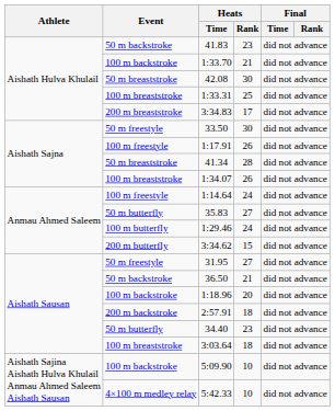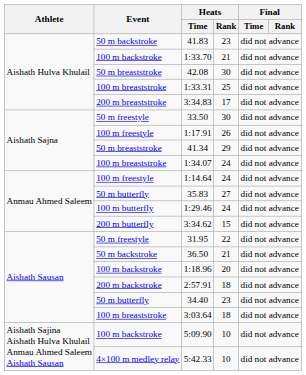 <table class=wikitable style=font-size:90%;text-align:center>
 <tr>
 <th rowspan="2">Athlete</th>
 <th rowspan="2">Event</th>
 <th colspan="2">Heats</th>
 <th colspan="2">Final</th>
 </tr>
 <tr style="font-size:95%">
 <th>Time</th>
 <th>Rank</th>
 <th>Time</th>
 <th>Rank</th>
 </tr>
 <tr>
 <td align=left rowspan=5>Aishath Hulva Khulail</td>
 <td align=left><a href='#'>50 m backstroke</a></td>
 <td>41.83</td>
 <td>23</td>
 <td colspan=2>did not advance</td>
 </tr>
 <tr>
 <td align=left><a href='#'>100 m backstroke</a></td>
 <td>1:33.70</td>
 <td>21</td>
 <td colspan=2>did not advance</td>
 </tr>
 <tr>
 <td align=left><a href='#'>50 m breaststroke</a></td>
 <td>42.08</td>
 <td>30</td>
 <td colspan=2>did not advance</td>
 </tr>
 <tr>
 <td align=left><a href='#'>100 m breaststroke</a></td>
 <td>1:33.31</td>
 <td>25</td>
 <td colspan=2>did not advance</td>
 </tr>
 <tr>
 <td align=left><a href='#'>200 m breaststroke</a></td>
 <td>3:34.83</td>
 <td>17</td>
 <td colspan=2>did not advance</td>
 </tr>
 <tr>
 <td align=left rowspan=4>Aishath Sajna</td>
 <td align=left><a href='#'>50 m freestyle</a></td>
 <td>33.50</td>
 <td>30</td>
 <td colspan=2>did not advance</td>
 </tr>
 <tr>
 <td align=left><a href='#'>100 m freestyle</a></td>
 <td>1:17.91</td>
 <td>26</td>
 <td colspan=2>did not advance</td>
 </tr>
 <tr>
 <td align=left><a href='#'>50 m breaststroke</a></td>
 <td>41.34</td>
-<td>28</td>
+<td>29</td>
 <td colspan=2>did not advance</td>
 </tr>
 <tr>
 <td align=left><a href='#'>100 m breaststroke</a></td>
 <td>1:34.07</td>
-<td>26</td>
+<td>24</td>
 <td colspan=2>did not advance</td>
 </tr>
 <tr>
 <td align=left rowspan=4>Anmau Ahmed Saleem</td>
 <td align=left><a href='#'>100 m freestyle</a></td>
 <td>1:14.64</td>
 <td>24</td>
 <td colspan=2>did not advance</td>
 </tr>
 <tr>
 <td align=left><a href='#'>50 m butterfly</a></td>
 <td>35.83</td>
 <td>27</td>
 <td colspan=2>did not advance</td>
 </tr>
 <tr>
 <td align=left><a href='#'>100 m butterfly</a></td>
 <td>1:29.46</td>
 <td>24</td>
 <td colspan=2>did not advance</td>
 </tr>
 <tr>
 <td align=left><a href='#'>200 m butterfly</a></td>
 <td>3:34.62</td>
 <td>15</td>
 <td colspan=2>did not advance</td>
 </tr>
 <tr>
 <td align=left rowspan=6><a href='#'>Aishath Sausan</a></td>
 <td align=left><a href='#'>50 m freestyle</a></td>
 <td>31.95</td>
-<td>27</td>
+<td>22</td>
 <td colspan=2>did not advance</td>
 </tr>
 <tr>
 <td align=left><a href='#'>50 m backstroke</a></td>
 <td>36.50</td>
 <td>21</td>
 <td colspan=2>did not advance</td>
 </tr>
 <tr>
 <td align=left><a href='#'>100 m backstroke</a></td>
 <td>1:18.96</td>
 <td>20</td>
 <td colspan=2>did not advance</td>
 </tr>
 <tr>
 <td align=left><a href='#'>200 m backstroke</a></td>
 <td>2:57.91</td>
 <td>18</td>
 <td colspan=2>did not advance</td>
 </tr>
 <tr>
 <td align=left><a href='#'>50 m butterfly</a></td>
 <td>34.40</td>
 <td>23</td>
 <td colspan=2>did not advance</td>
 </tr>
 <tr>
 <td align=left><a href='#'>100 m breaststroke</a></td>
 <td>3:03.64</td>
 <td>18</td>
 <td colspan=2>did not advance</td>
 </tr>
 <tr>
 <td align=left rowspan=2>Aishath Sajina<br>Aishath Hulva Khulail<br>Anmau Ahmed Saleem<br><a href='#'>Aishath Sausan</a></td>
 <td align=left><a href='#'>100 m backstroke</a></td>
 <td>5:09.90</td>
 <td>10</td>
 <td colspan=2>did not advance</td>
 </tr>
 <tr>
 <td align=left><a href='#'>4×100 m medley relay</a></td>
 <td>5:42.33</td>
 <td>10</td>
 <td colspan=2>did not advance</td>
 </tr>
 </table>
